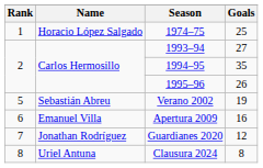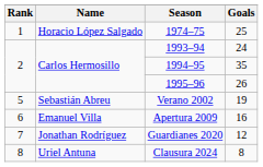 <table class="wikitable" style="text-align: center;">
 <tr>
 </tr>
 <tr>
 <th>Rank</th>
 <th>Name</th>
 <th>Season</th>
 <th>Goals</th>
 </tr>
 <tr>
 <td>1</td>
 <td align="left"> <a href='#'>Horacio López Salgado</a></td>
 <td><a href='#'>1974–75</a></td>
 <td>25</td>
 </tr>
 <tr>
 <td rowspan="3">2</td>
 <td rowspan="3" style="text-align:left;"> <a href='#'>Carlos Hermosillo</a></td>
 <td><a href='#'>1993–94</a></td>
-<td>27</td>
+<td>24</td>
 </tr>
 <tr>
 <td><a href='#'>1994–95</a></td>
 <td>35</td>
 </tr>
 <tr>
 <td><a href='#'>1995–96</a></td>
 <td>26</td>
 </tr>
 <tr>
 <td>5</td>
 <td align="left"> <a href='#'>Sebastián Abreu</a></td>
 <td><a href='#'>Verano 2002</a></td>
 <td>19</td>
 </tr>
 <tr>
 <td>6</td>
 <td align="left"> <a href='#'>Emanuel Villa</a></td>
 <td><a href='#'>Apertura 2009</a></td>
 <td>16</td>
 </tr>
 <tr>
 <td>7</td>
 <td align="left"> <a href='#'>Jonathan Rodríguez</a></td>
 <td><a href='#'>Guardianes 2020</a></td>
 <td>12</td>
 </tr>
 <tr>
 <td>8</td>
 <td align="left"> <a href='#'>Uriel Antuna</a></td>
 <td><a href='#'>Clausura 2024</a></td>
 <td>8</td>
 </tr>
 </table>
